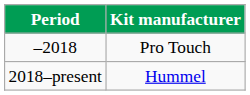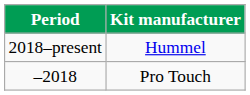 <table class="wikitable" style="font-size: 95%; text-align:center;">
 <tr>
 <th scope=col style="color:white; background:#009D54">Period</th>
 <th scope=col style="color:white; background:#009D54">Kit manufacturer</th>
 </tr>
 <tr>
+<td>2018–present</td>
+<td> <a href='#'>Hummel</a></td>
+</tr>
+<tr>
 <td>–2018</td>
 <td> Pro Touch</td>
 </tr>
-<tr>
-<td>2018–present</td>
-<td> <a href='#'>Hummel</a></td>
-</tr>
 </table>
